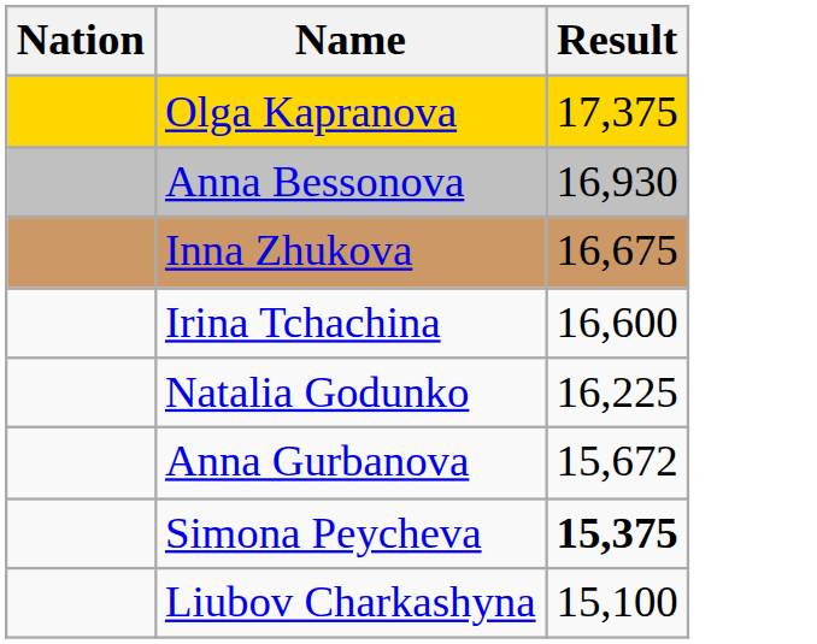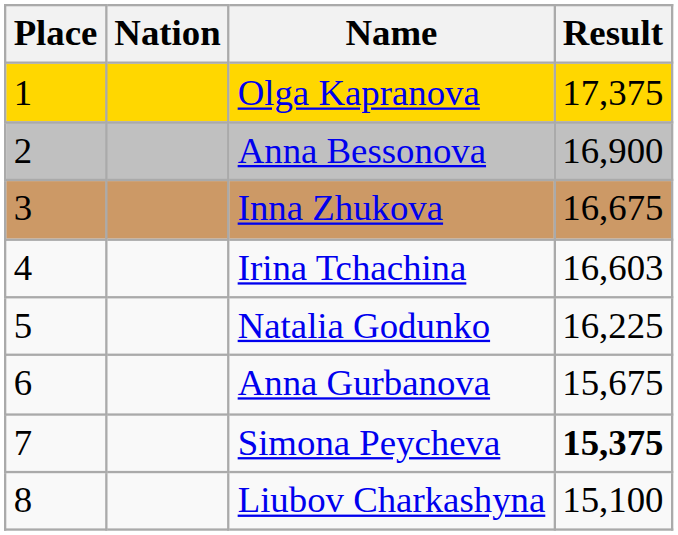 <table class="wikitable">
 <tr>
+<th>Place</th>
 <th>Nation</th>
 <th>Name</th>
 <th>Result</th>
 </tr>
 <tr bgcolor="gold">
+<td>1</td>
 <td></td>
 <td><a href='#'>Olga Kapranova</a></td>
 <td>17,375</td>
 </tr>
 <tr bgcolor="silver">
+<td>2</td>
 <td></td>
 <td><a href='#'>Anna Bessonova</a></td>
-<td>16,930</td>
+<td>16,900</td>
 </tr>
 <tr bgcolor="cc9966">
+<td>3</td>
 <td></td>
 <td><a href='#'>Inna Zhukova</a></td>
 <td>16,675</td>
 </tr>
 <tr>
+<td>4</td>
 <td></td>
 <td><a href='#'>Irina Tchachina</a></td>
-<td>16,600</td>
+<td>16,603</td>
 </tr>
 <tr>
+<td>5</td>
 <td></td>
 <td><a href='#'>Natalia Godunko</a></td>
 <td>16,225</td>
 </tr>
 <tr>
+<td>6</td>
 <td></td>
 <td><a href='#'>Anna Gurbanova</a></td>
-<td>15,672</td>
+<td>15,675</td>
 </tr>
 <tr>
+<td>7</td>
 <td></td>
 <td><a href='#'>Simona Peycheva</a></td>
 <td><strong>15,375</strong></td>
 </tr>
 <tr>
+<td>8</td>
 <td></td>
 <td><a href='#'>Liubov Charkashyna</a></td>
 <td>15,100</td>
 </tr>
 </table>
